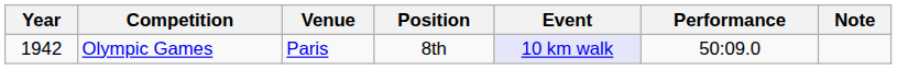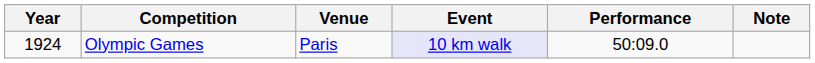 <table class="wikitable" width=55% style="font-size:90%; text-align:center;">
 <tr>
 <th>Year</th>
 <th>Competition</th>
 <th>Venue</th>
-<th>Position</th>
 <th>Event</th>
 <th>Performance</th>
 <th>Note</th>
 </tr>
 <tr>
-<td rowspan=1>1942</td>
+<td rowspan=1>1924</td>
 <td rowspan=1 align=left><a href='#'>Olympic Games</a></td>
 <td rowspan=1 align=left> <a href='#'>Paris</a></td>
-<td>8th</td>
 <td style="background: lavender;"><a href='#'>10 km walk</a></td>
 <td>50:09.0</td>
 <td></td>
 </tr>
 </table>
